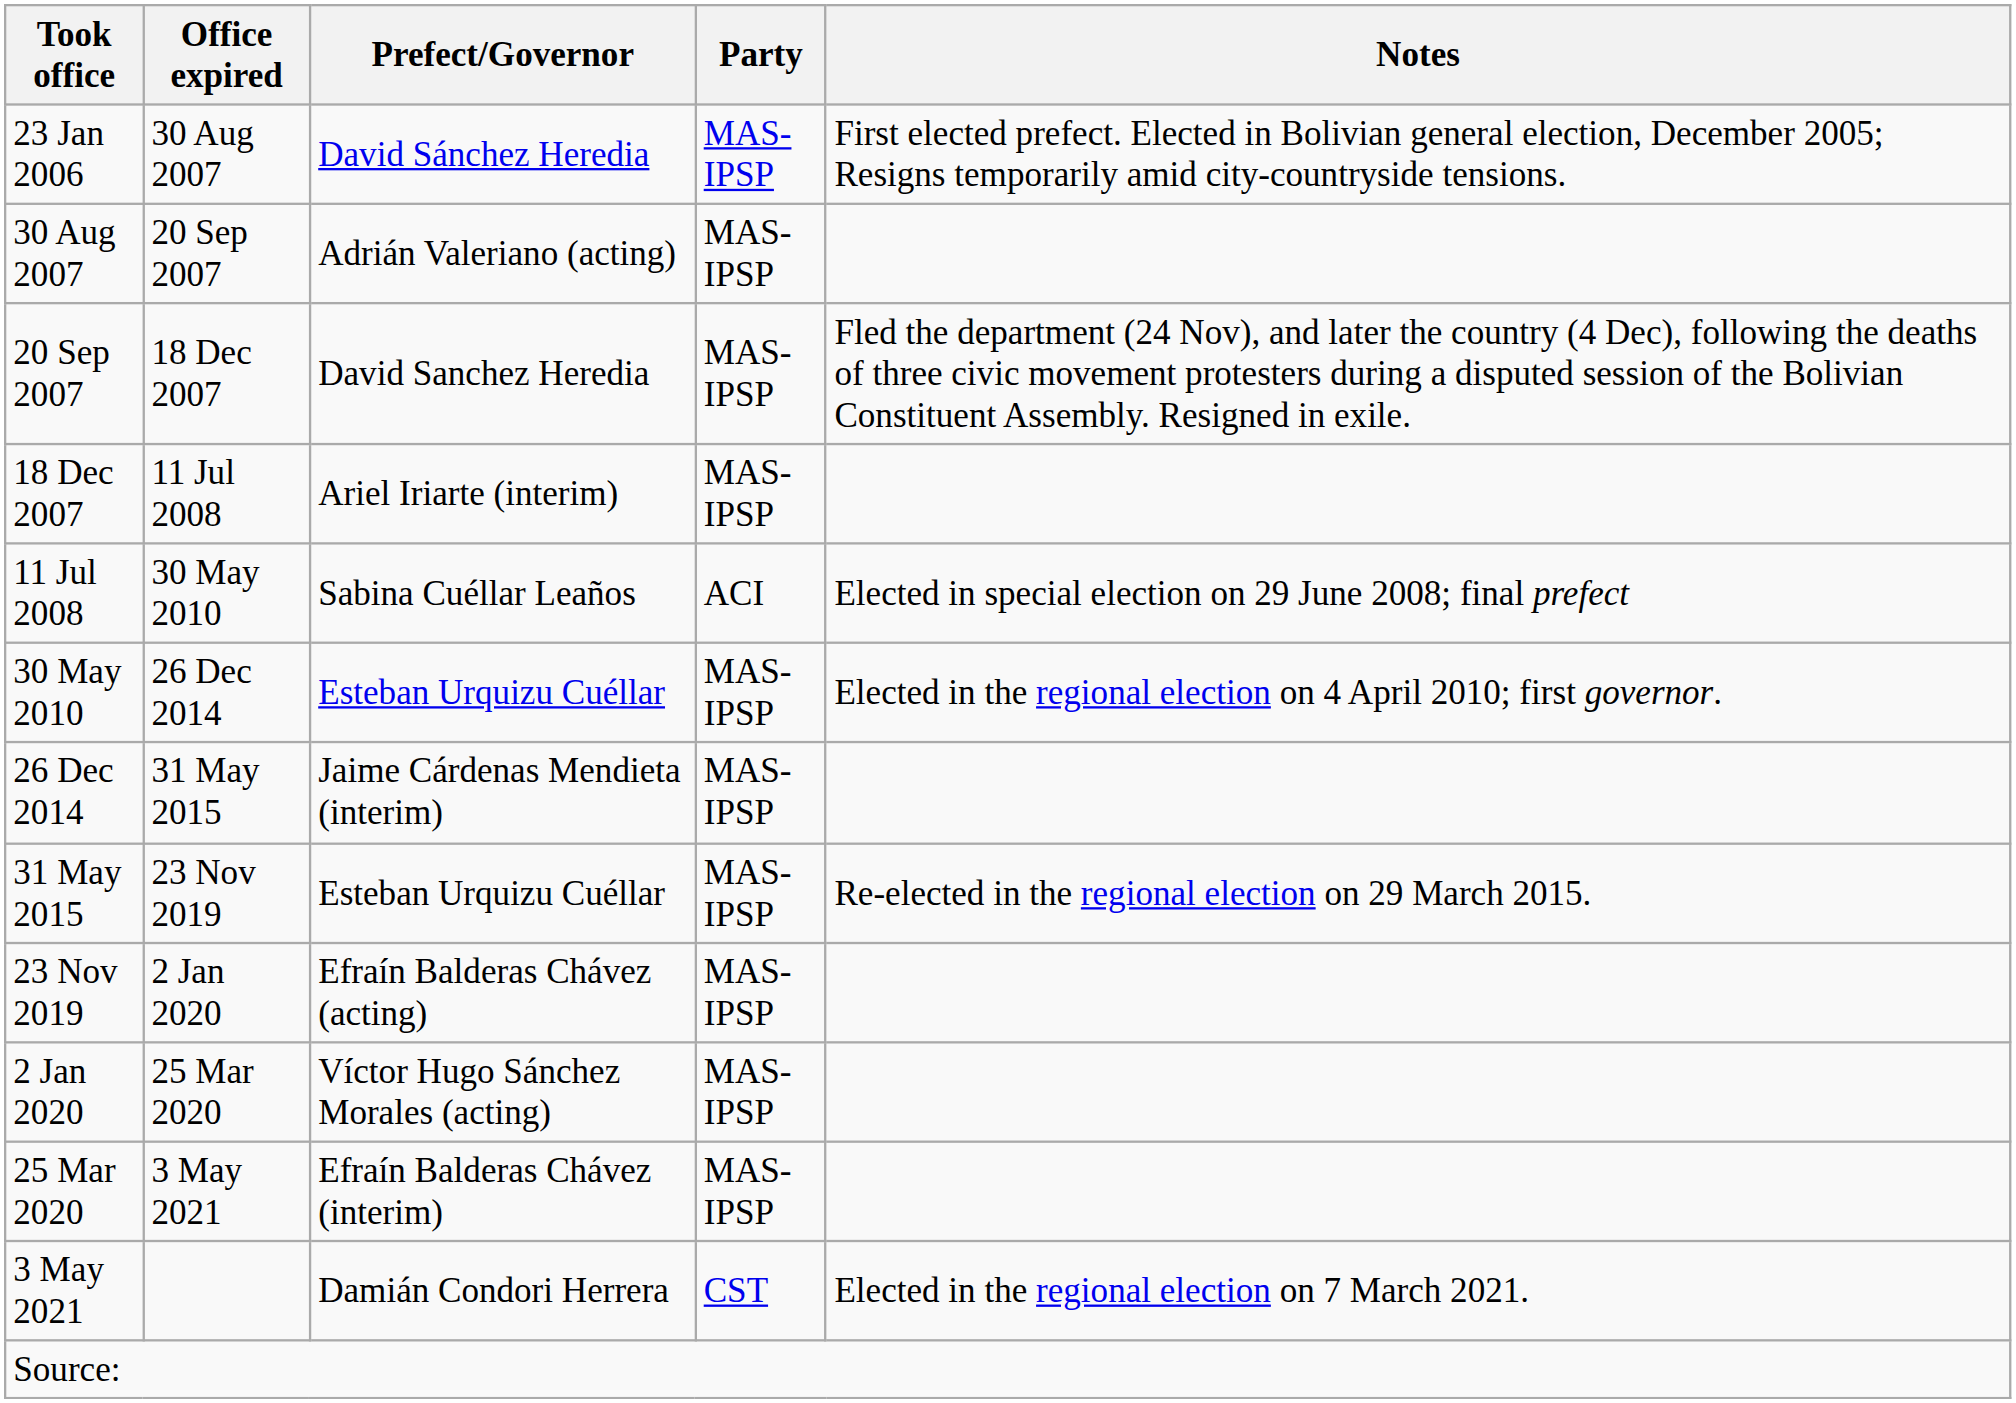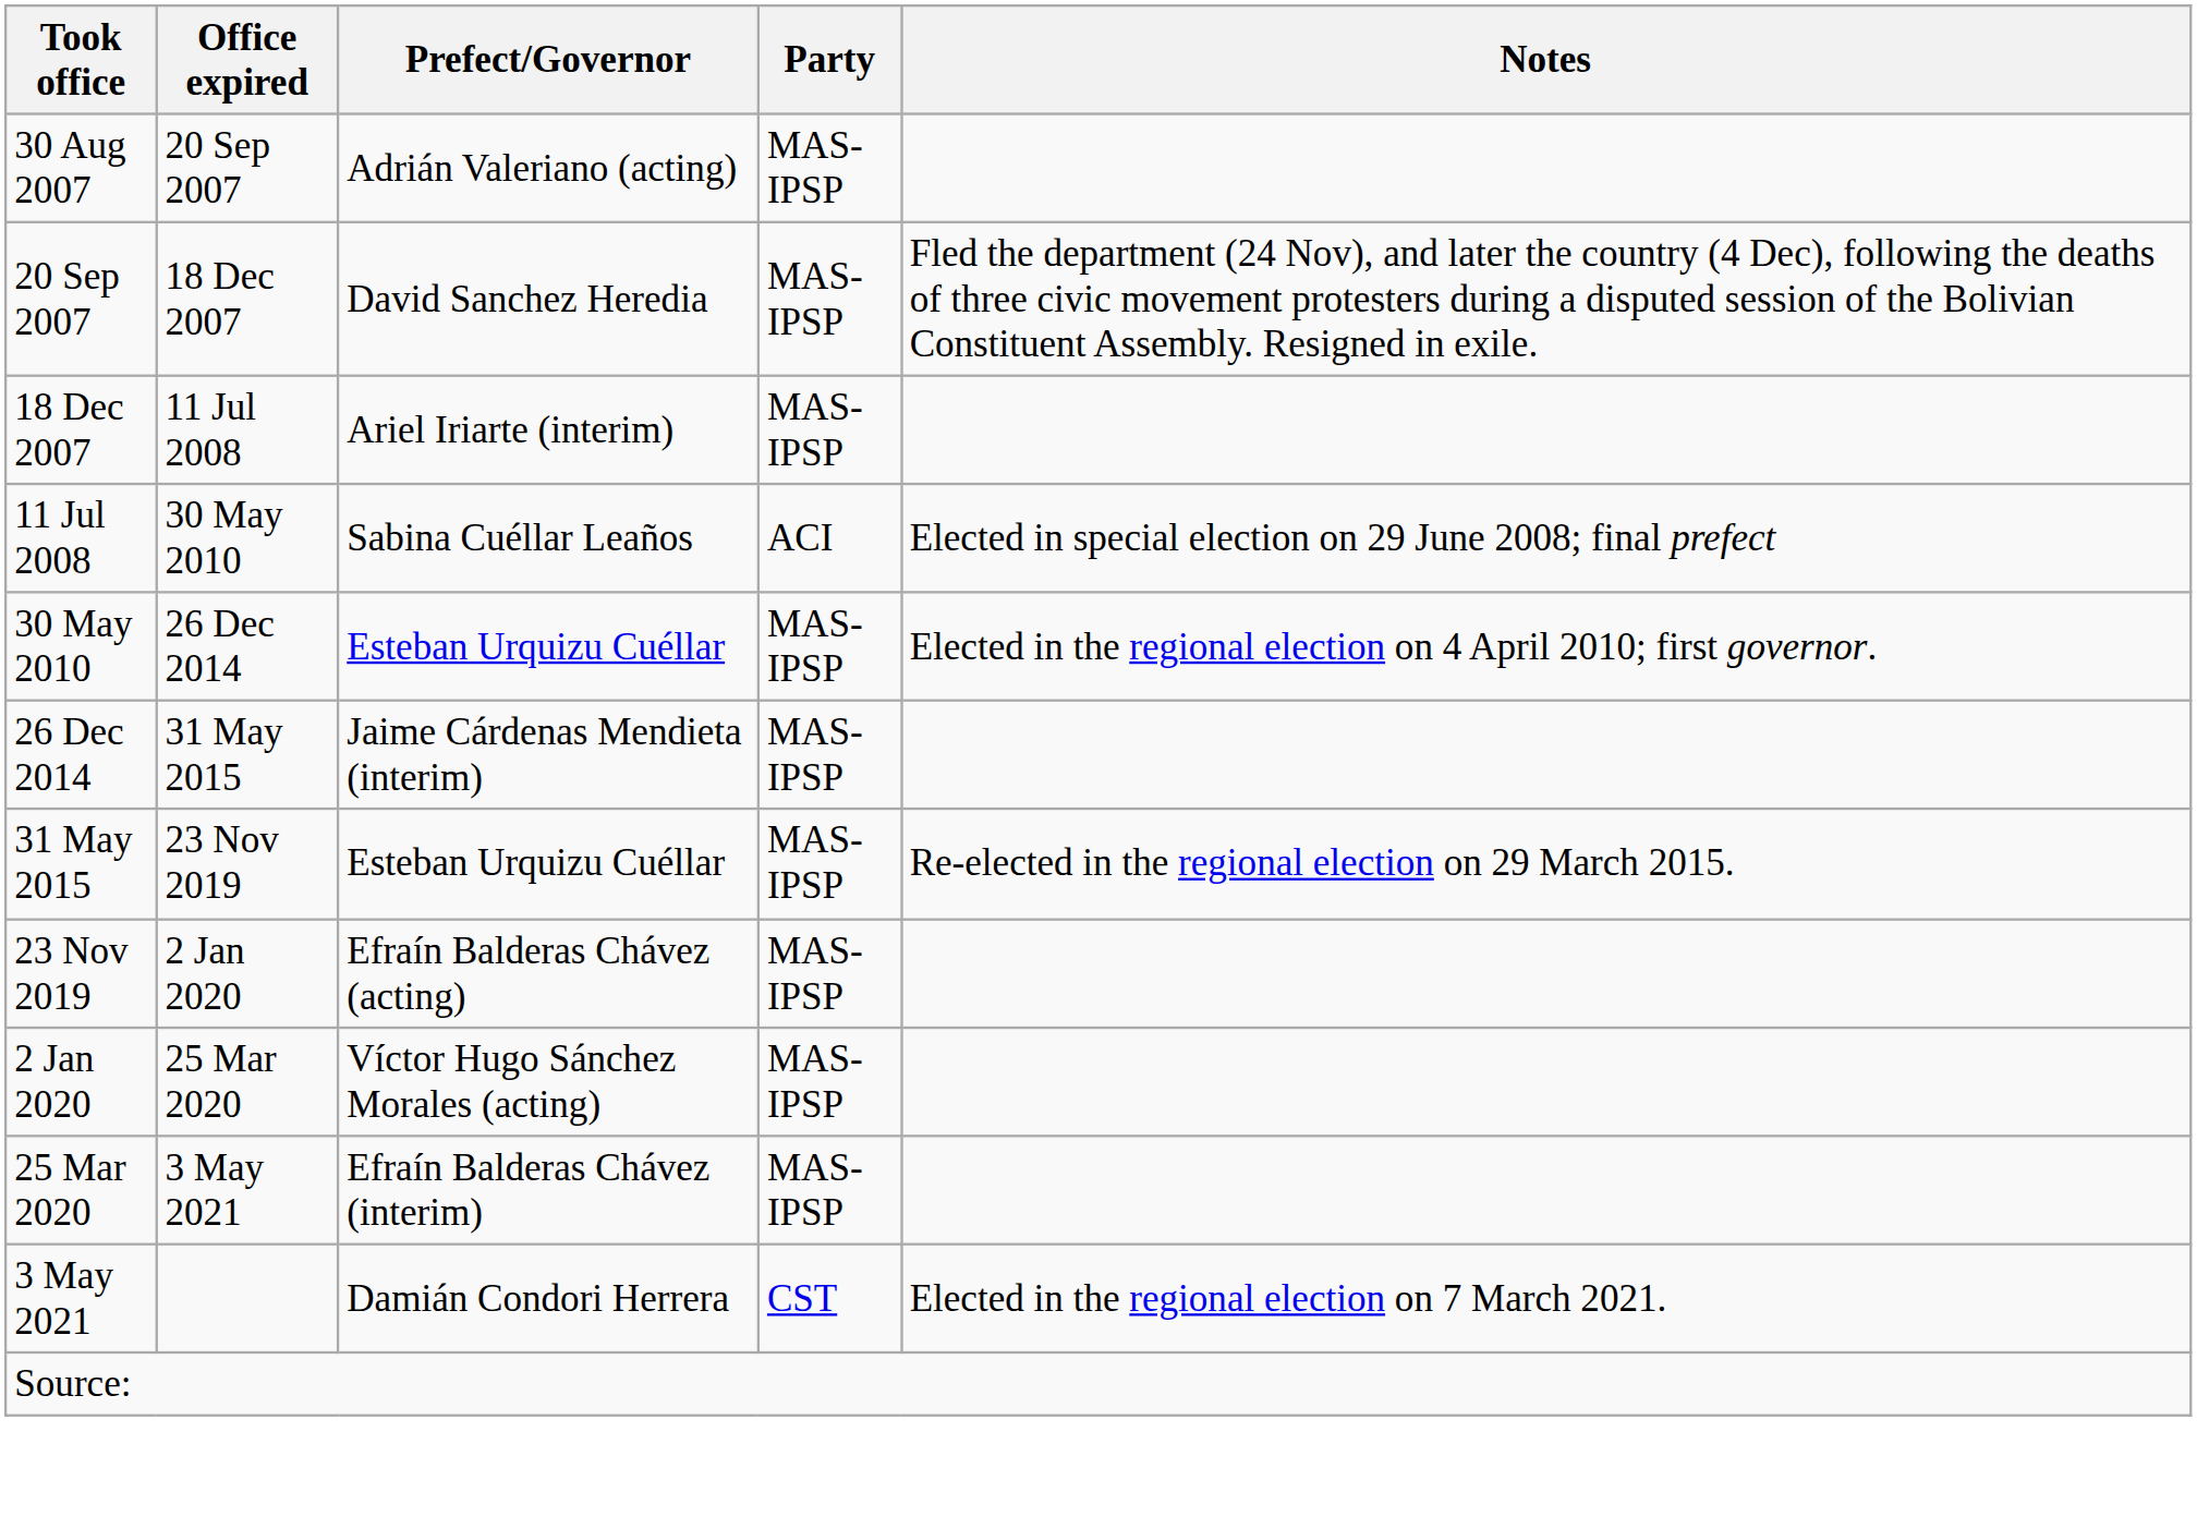 <table class="wikitable" style="font-size: 95%">
 <tr>
 <th><strong>Took office</strong></th>
 <th><strong>Office expired</strong></th>
 <th><strong>Prefect</strong>/<strong>Governor</strong></th>
 <th><strong>Party</strong></th>
 <th><strong>Notes</strong></th>
-</tr>
-<tr>
-<td>23 Jan 2006</td>
-<td>30 Aug 2007</td>
-<td><a href='#'>David Sánchez Heredia</a></td>
-<td><a href='#'>MAS-IPSP</a></td>
-<td>First elected prefect. Elected in Bolivian general election, December 2005; Resigns temporarily amid city-countryside tensions.</td>
 </tr>
 <tr>
 <td>30 Aug 2007</td>
 <td>20 Sep 2007</td>
 <td>Adrián Valeriano (acting)</td>
 <td>MAS-IPSP</td>
 <td></td>
 </tr>
 <tr>
 <td>20 Sep 2007</td>
 <td>18 Dec 2007</td>
 <td>David Sanchez Heredia</td>
 <td>MAS-IPSP</td>
 <td>Fled the department (24 Nov), and later the country (4 Dec), following the deaths of three civic movement protesters during a disputed session of the Bolivian Constituent Assembly. Resigned in exile.</td>
 </tr>
 <tr>
 <td>18 Dec 2007</td>
 <td>11 Jul 2008</td>
 <td>Ariel Iriarte (interim)</td>
 <td>MAS-IPSP</td>
 <td></td>
 </tr>
 <tr>
 <td>11 Jul 2008</td>
 <td>30 May 2010</td>
 <td>Sabina Cuéllar Leaños</td>
 <td>ACI</td>
 <td>Elected in special election on 29 June 2008; final <em>prefect</em></td>
 </tr>
 <tr>
 <td>30 May 2010</td>
 <td>26 Dec 2014</td>
 <td><a href='#'>Esteban Urquizu Cuéllar</a></td>
 <td>MAS-IPSP</td>
 <td>Elected in the <a href='#'>regional election</a> on 4 April 2010; first <em>governor</em>.</td>
 </tr>
 <tr>
 <td>26 Dec 2014</td>
 <td>31 May 2015</td>
 <td>Jaime Cárdenas Mendieta (interim)</td>
 <td>MAS-IPSP</td>
 <td></td>
 </tr>
 <tr>
 <td>31 May 2015</td>
 <td>23 Nov 2019</td>
 <td>Esteban Urquizu Cuéllar</td>
 <td>MAS-IPSP</td>
 <td>Re-elected in the <a href='#'>regional election</a> on 29 March 2015.</td>
 </tr>
 <tr>
 <td>23 Nov 2019</td>
 <td>2 Jan 2020</td>
 <td>Efraín Balderas Chávez (acting)</td>
 <td>MAS-IPSP</td>
 <td></td>
 </tr>
 <tr>
 <td>2 Jan 2020</td>
 <td>25 Mar 2020</td>
 <td>Víctor Hugo Sánchez Morales (acting)</td>
 <td>MAS-IPSP</td>
 <td></td>
 </tr>
 <tr>
 <td>25 Mar 2020</td>
 <td>3 May 2021</td>
 <td>Efraín Balderas Chávez (interim)</td>
 <td>MAS-IPSP</td>
 <td></td>
 </tr>
 <tr>
 <td>3 May 2021</td>
 <td></td>
 <td>Damián Condori Herrera</td>
 <td><a href='#'>CST</a></td>
 <td>Elected in the <a href='#'>regional election</a> on 7 March 2021.</td>
 </tr>
 <tr>
 <td colspan="5">Source: </td>
 </tr>
 </table>
